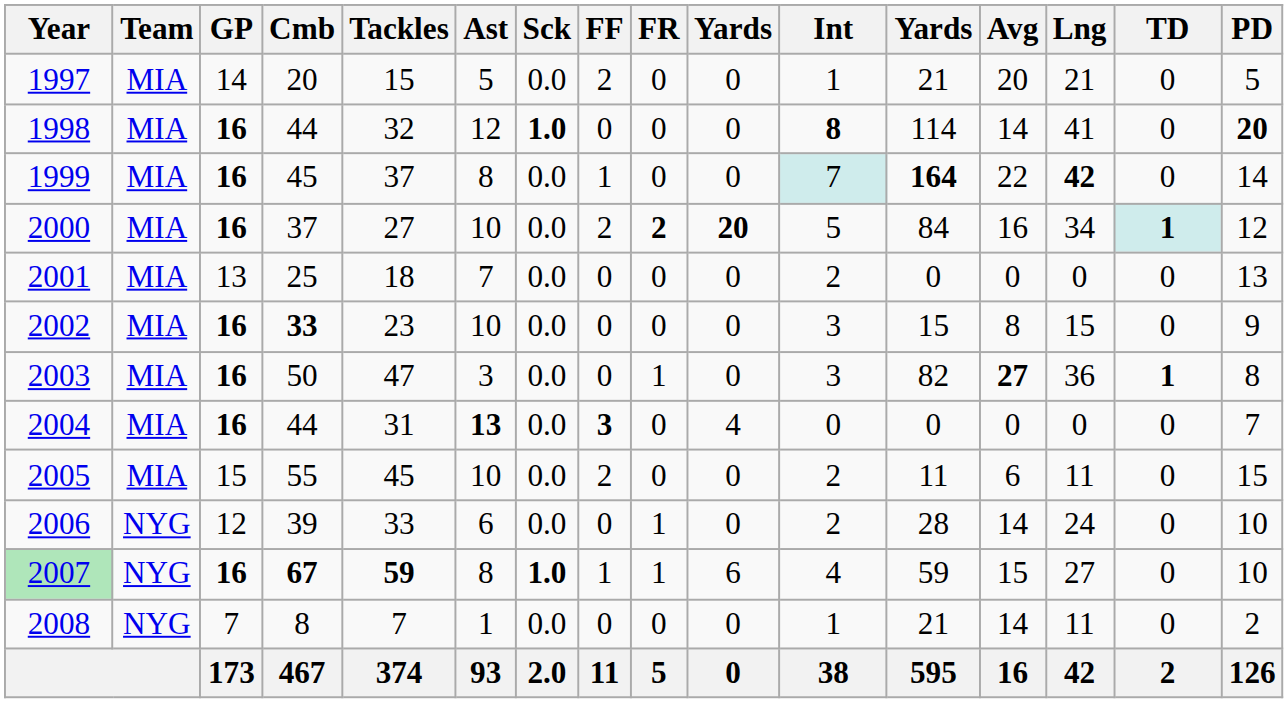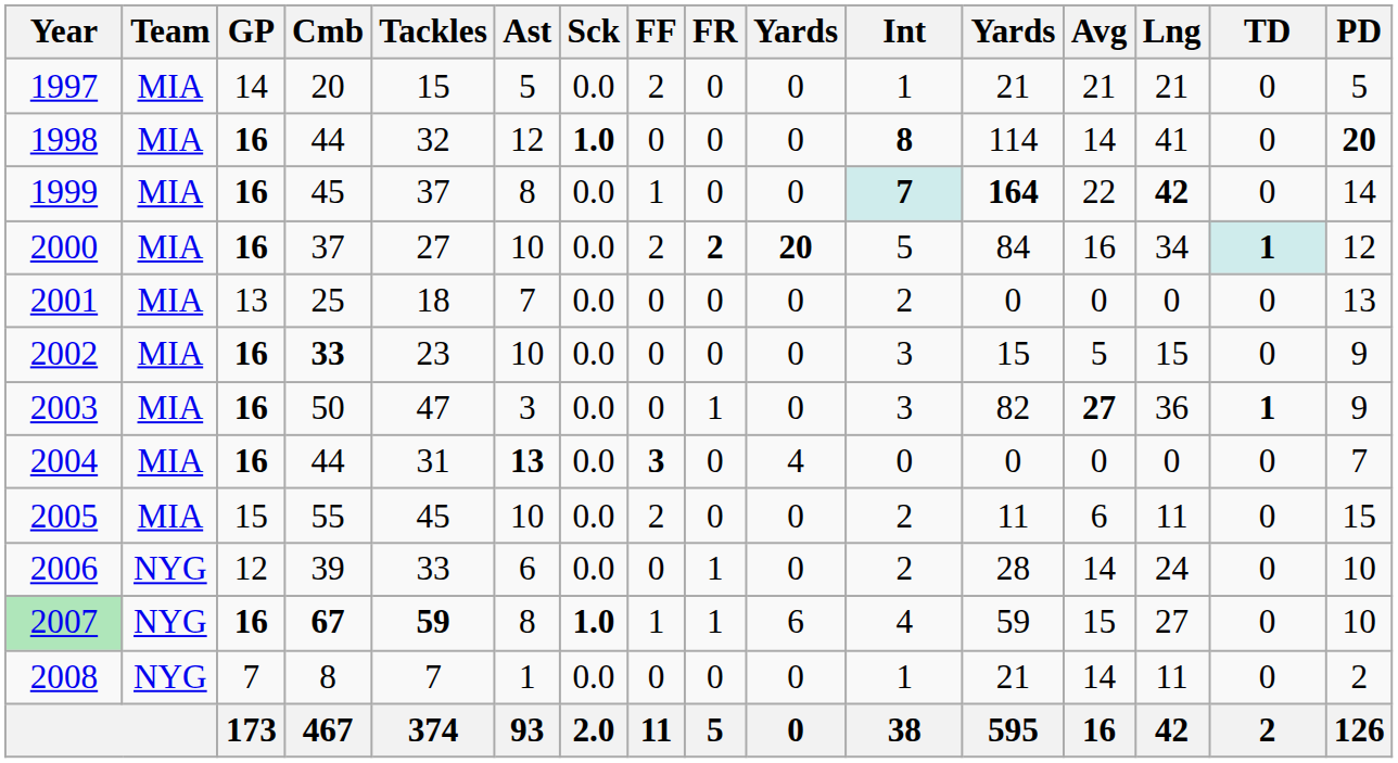 <table class="wikitable" style="text-align:center;">
 <tr>
 <th>Year</th>
 <th>Team</th>
 <th>GP</th>
 <th>Cmb</th>
 <th>Tackles</th>
 <th>Ast</th>
 <th>Sck</th>
 <th>FF</th>
 <th>FR</th>
 <th>Yards</th>
 <th>Int</th>
 <th>Yards</th>
 <th>Avg</th>
 <th>Lng</th>
 <th>TD</th>
 <th>PD</th>
 </tr>
 <tr>
 <td><a href='#'>1997</a></td>
 <td><a href='#'>MIA</a></td>
 <td>14</td>
 <td>20</td>
 <td>15</td>
 <td>5</td>
 <td>0.0</td>
 <td>2</td>
 <td>0</td>
 <td>0</td>
 <td>1</td>
 <td>21</td>
-<td>20</td>
+<td>21</td>
 <td>21</td>
 <td>0</td>
 <td>5</td>
 </tr>
 <tr>
 <td><a href='#'>1998</a></td>
 <td><a href='#'>MIA</a></td>
 <td><strong>16</strong></td>
 <td>44</td>
 <td>32</td>
 <td>12</td>
 <td><strong>1.0</strong></td>
 <td>0</td>
 <td>0</td>
 <td>0</td>
 <td><strong>8</strong></td>
 <td>114</td>
 <td>14</td>
 <td>41</td>
 <td>0</td>
 <td><strong>20</strong></td>
 </tr>
 <tr>
 <td><a href='#'>1999</a></td>
 <td><a href='#'>MIA</a></td>
 <td><strong>16</strong></td>
 <td>45</td>
 <td>37</td>
 <td>8</td>
 <td>0.0</td>
 <td>1</td>
 <td>0</td>
 <td>0</td>
-<td style="background:#cfecec; width:3em;">7</td>
+<td style="background:#cfecec; width:3em;"><strong>7</strong></td>
 <td><strong>164</strong></td>
 <td>22</td>
 <td><strong>42</strong></td>
 <td>0</td>
 <td>14</td>
 </tr>
 <tr>
 <td><a href='#'>2000</a></td>
 <td><a href='#'>MIA</a></td>
 <td><strong>16</strong></td>
 <td>37</td>
 <td>27</td>
 <td>10</td>
 <td>0.0</td>
 <td>2</td>
 <td><strong> 2 </strong></td>
 <td><strong>20</strong></td>
 <td>5</td>
 <td>84</td>
 <td>16</td>
 <td>34</td>
 <td style="background:#cfecec; width:3em;"><strong>1</strong></td>
 <td>12</td>
 </tr>
 <tr>
 <td><a href='#'>2001</a></td>
 <td><a href='#'>MIA</a></td>
 <td>13</td>
 <td>25</td>
 <td>18</td>
 <td>7</td>
 <td>0.0</td>
 <td>0</td>
 <td>0</td>
 <td>0</td>
 <td>2</td>
 <td>0</td>
 <td>0</td>
 <td>0</td>
 <td>0</td>
 <td>13</td>
 </tr>
 <tr>
 <td><a href='#'>2002</a></td>
 <td><a href='#'>MIA</a></td>
 <td><strong>16</strong></td>
 <td><strong>33</strong></td>
 <td>23</td>
 <td>10</td>
 <td>0.0</td>
 <td>0</td>
 <td>0</td>
 <td>0</td>
 <td>3</td>
 <td>15</td>
-<td>8</td>
+<td>5</td>
 <td>15</td>
 <td>0</td>
 <td>9</td>
 </tr>
 <tr>
 <td><a href='#'>2003</a></td>
 <td><a href='#'>MIA</a></td>
 <td><strong>16</strong></td>
 <td>50</td>
 <td>47</td>
 <td>3</td>
 <td>0.0</td>
 <td>0</td>
 <td>1</td>
 <td>0</td>
 <td>3</td>
 <td>82</td>
 <td><strong>27</strong></td>
 <td>36</td>
 <td><strong>1</strong></td>
-<td>8</td>
+<td>9</td>
 </tr>
 <tr>
 <td><a href='#'>2004</a></td>
 <td><a href='#'>MIA</a></td>
 <td><strong>16</strong></td>
 <td>44</td>
 <td>31</td>
 <td><strong>13</strong></td>
 <td>0.0</td>
 <td><strong>3</strong></td>
 <td>0</td>
 <td>4</td>
 <td>0</td>
 <td>0</td>
 <td>0</td>
 <td>0</td>
 <td>0</td>
 <td>7</td>
 </tr>
 <tr>
 <td><a href='#'>2005</a></td>
 <td><a href='#'>MIA</a></td>
 <td>15</td>
 <td>55</td>
 <td>45</td>
 <td>10</td>
 <td>0.0</td>
 <td>2</td>
 <td>0</td>
 <td>0</td>
 <td>2</td>
 <td>11</td>
 <td>6</td>
 <td>11</td>
 <td>0</td>
 <td>15</td>
 </tr>
 <tr>
 <td><a href='#'>2006</a></td>
 <td><a href='#'>NYG</a></td>
 <td>12</td>
 <td>39</td>
 <td>33</td>
 <td>6</td>
 <td>0.0</td>
 <td>0</td>
 <td>1</td>
 <td>0</td>
 <td>2</td>
 <td>28</td>
 <td>14</td>
 <td>24</td>
 <td>0</td>
 <td>10</td>
 </tr>
 <tr>
 <td style="background:#afe6ba; width:3em;"><a href='#'>2007</a></td>
 <td><a href='#'>NYG</a></td>
 <td><strong>16</strong></td>
 <td><strong>67</strong></td>
 <td><strong>59</strong></td>
 <td>8</td>
 <td><strong>1.0</strong></td>
 <td>1</td>
 <td>1</td>
 <td>6</td>
 <td>4</td>
 <td>59</td>
 <td>15</td>
 <td>27</td>
 <td>0</td>
 <td>10</td>
 </tr>
 <tr>
 <td><a href='#'>2008</a></td>
 <td><a href='#'>NYG</a></td>
 <td>7</td>
 <td>8</td>
 <td>7</td>
 <td>1</td>
 <td>0.0</td>
 <td>0</td>
 <td>0</td>
 <td>0</td>
 <td>1</td>
 <td>21</td>
 <td>14</td>
 <td>11</td>
 <td>0</td>
 <td>2</td>
 </tr>
 <tr>
 <th colspan="2"></th>
 <th>173</th>
 <th>467</th>
 <th>374</th>
 <th>93</th>
 <th>2.0</th>
 <th>11</th>
 <th>5</th>
 <th>0</th>
 <th>38</th>
 <th>595</th>
 <th>16</th>
 <th>42</th>
 <th>2</th>
 <th>126</th>
 </tr>
 </table>
